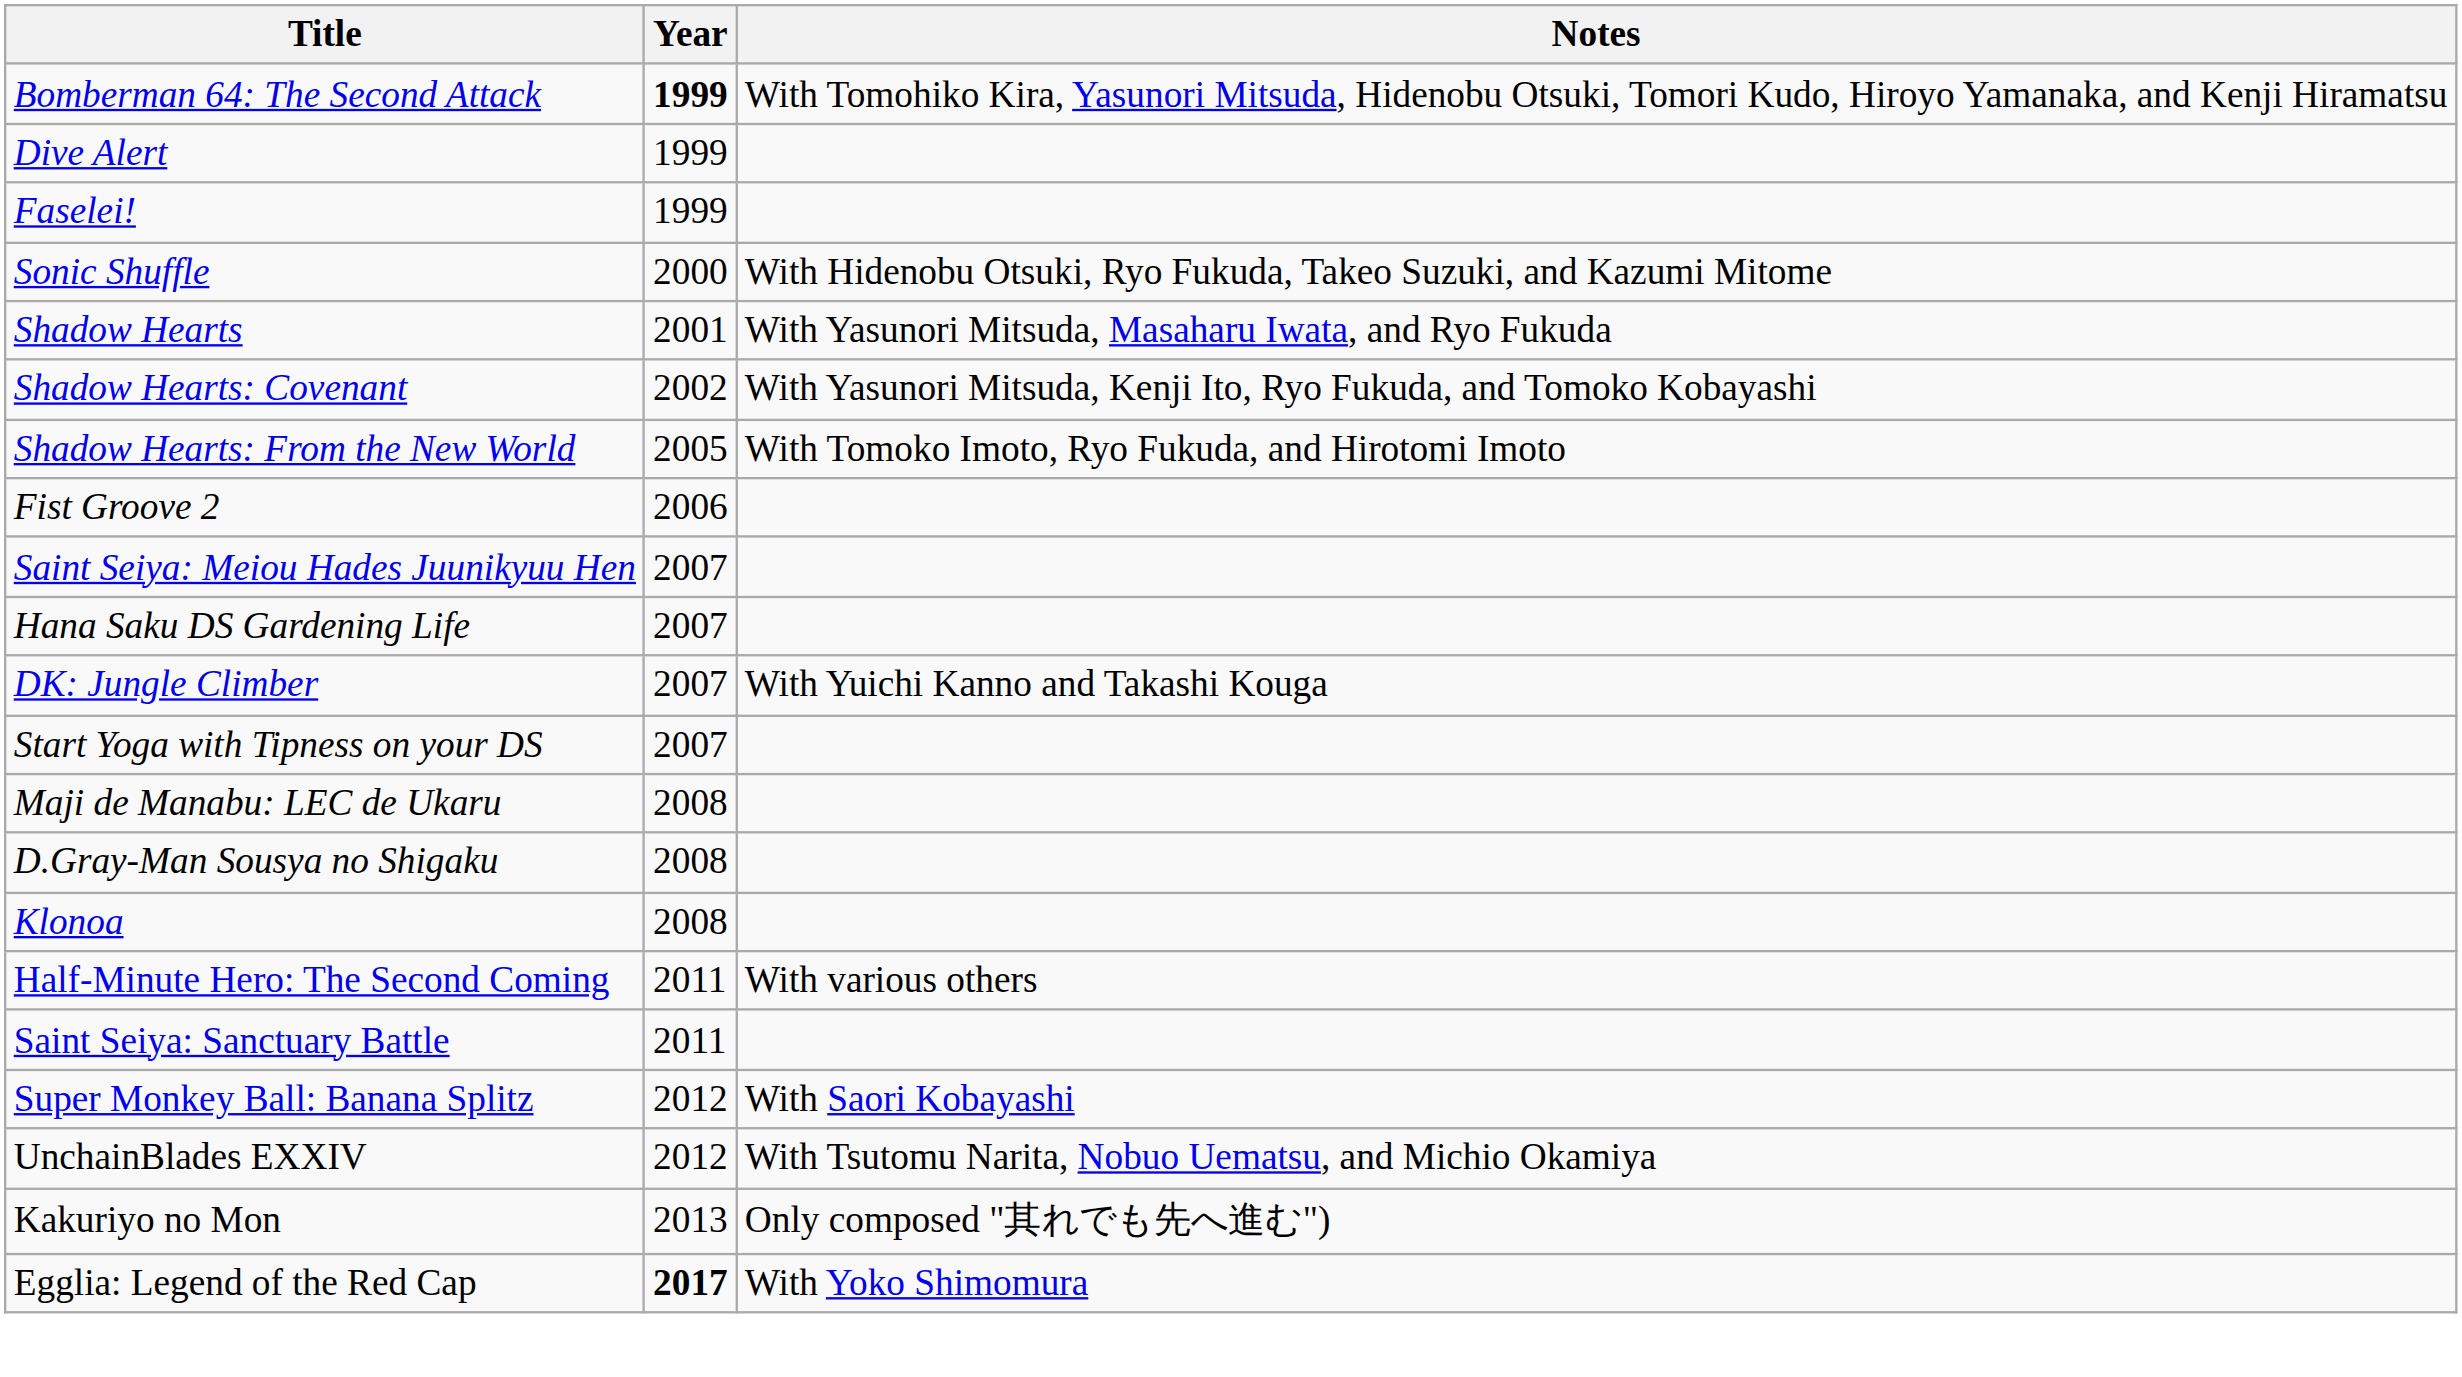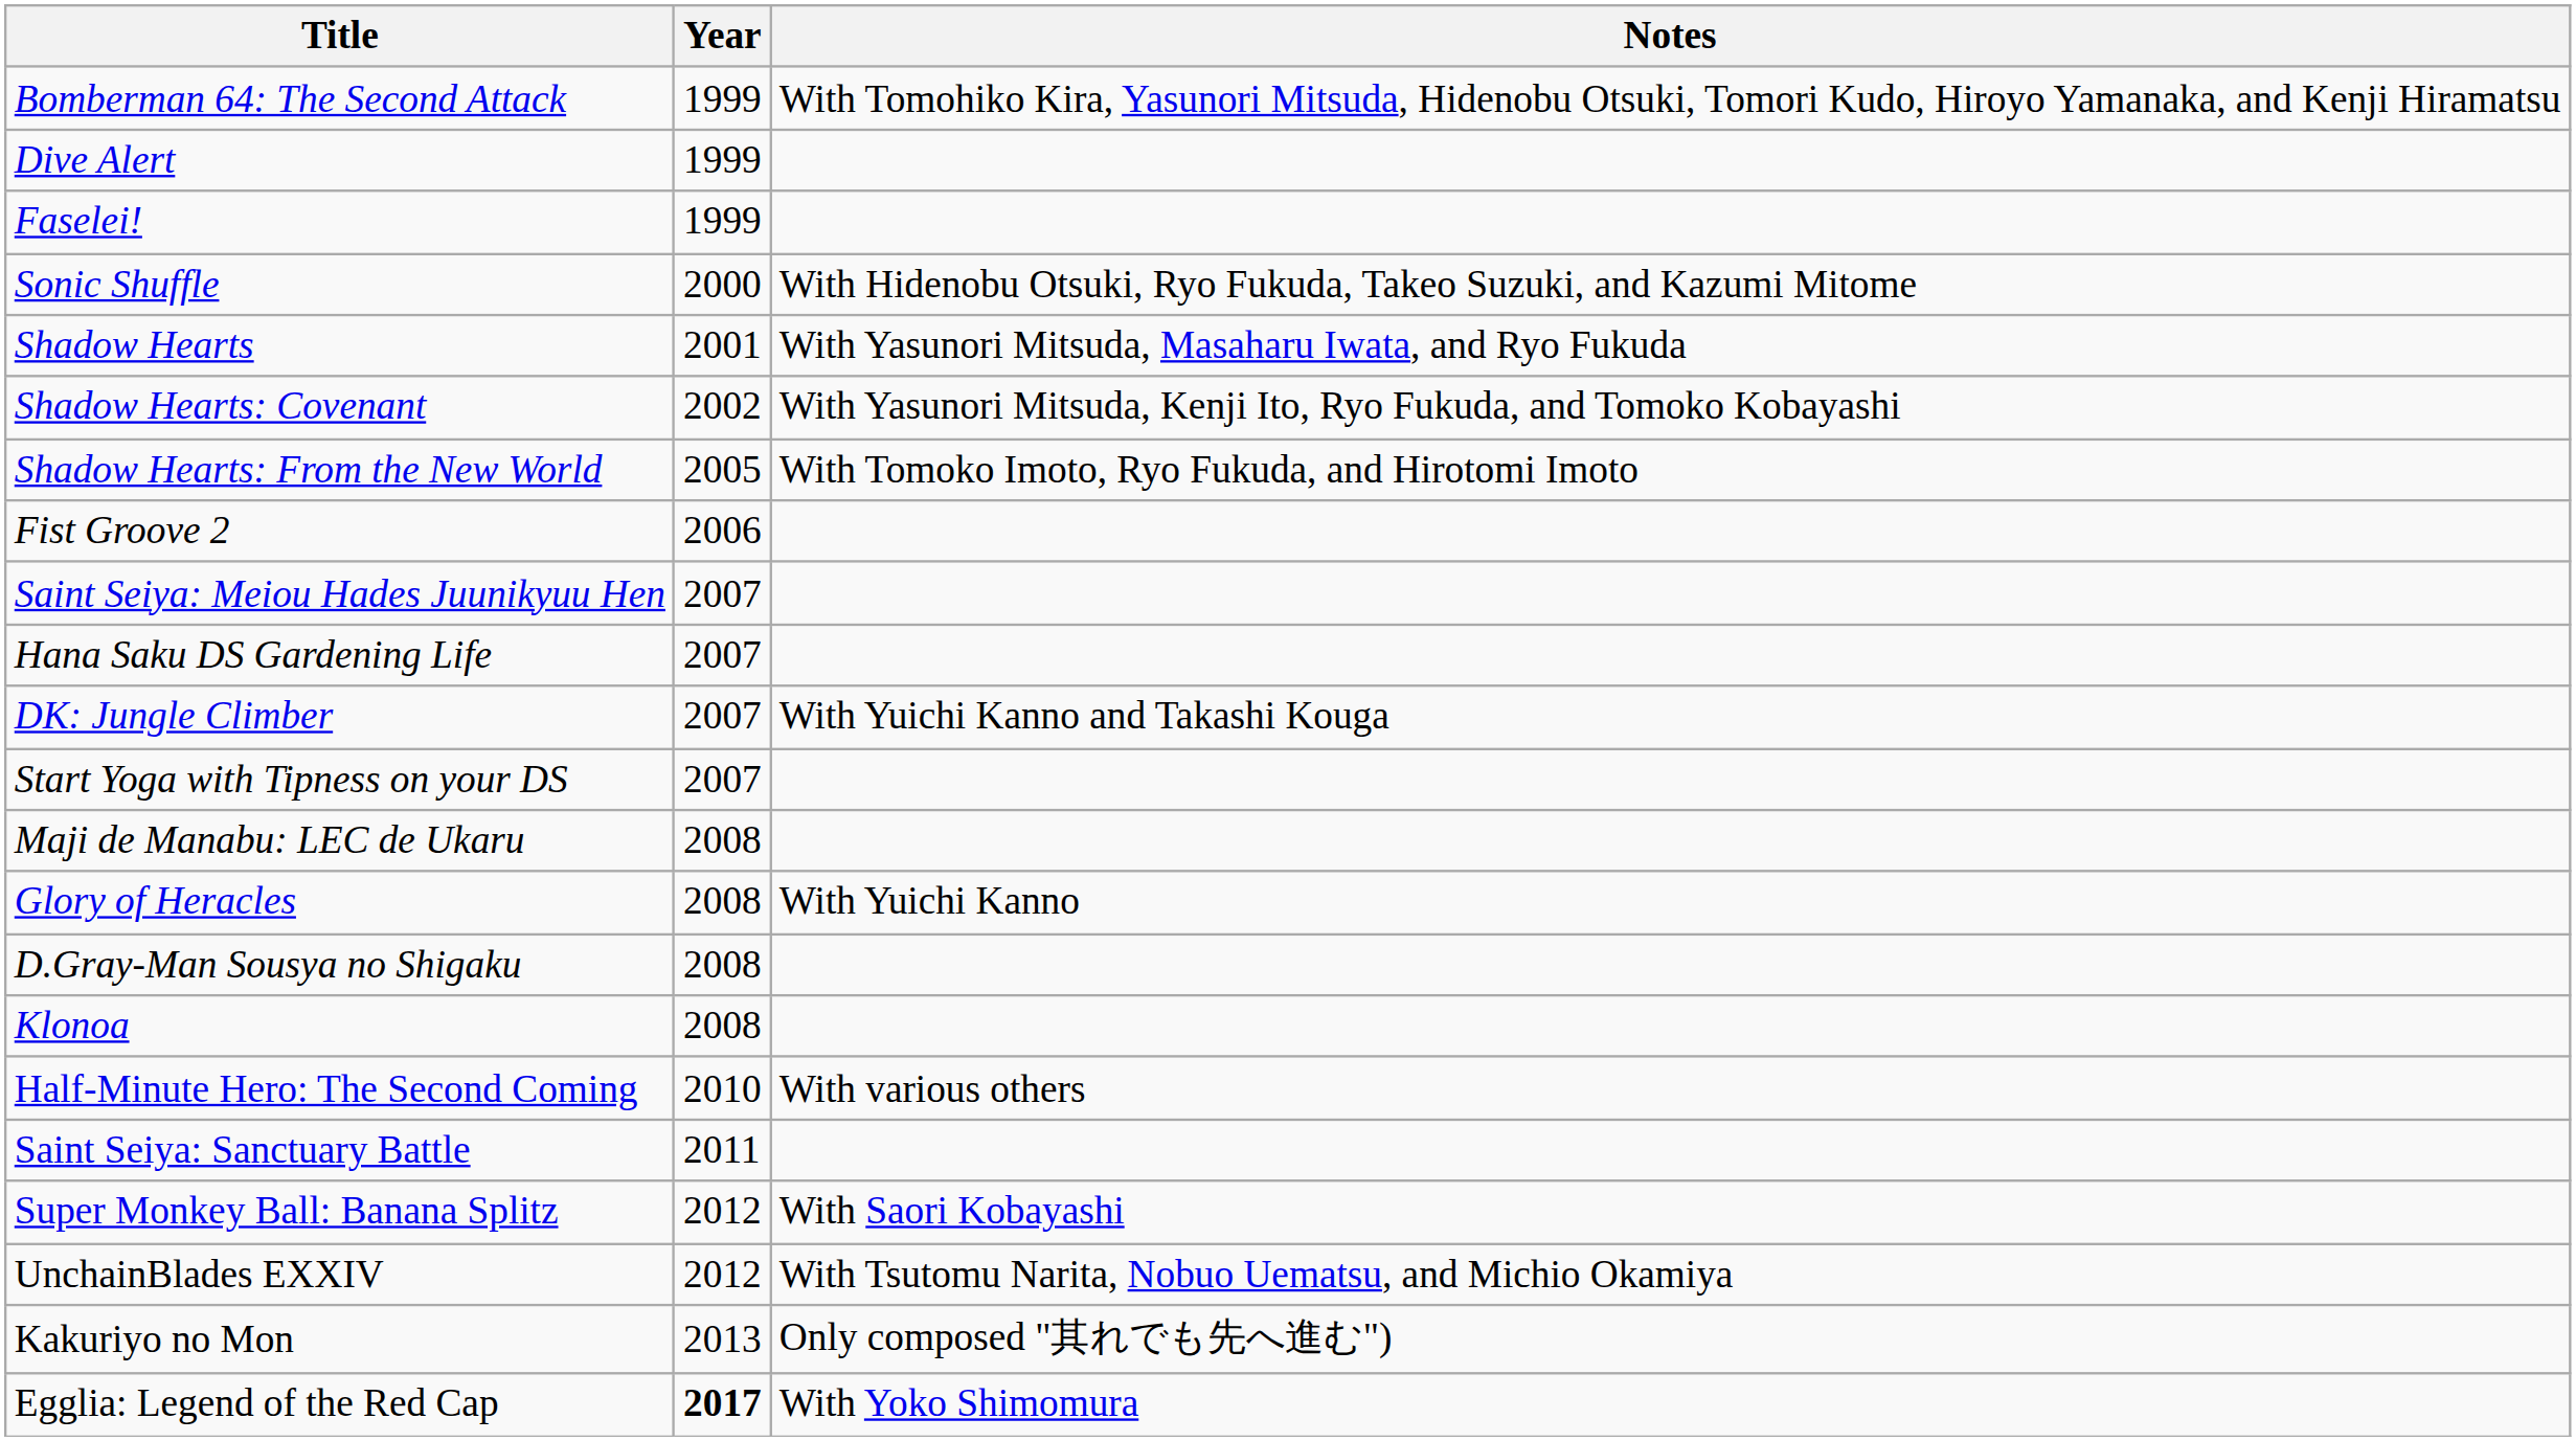 <table class="wikitable">
 <tr>
 <th>Title</th>
 <th>Year</th>
 <th>Notes</th>
 </tr>
 <tr>
 <td><em><a href='#'>Bomberman 64: The Second Attack</a></em></td>
-<td><strong>1999</strong></td>
+<td>1999</td>
 <td>With Tomohiko Kira, <a href='#'>Yasunori Mitsuda</a>, Hidenobu Otsuki, Tomori Kudo, Hiroyo Yamanaka, and Kenji Hiramatsu</td>
 </tr>
 <tr>
 <td><em><a href='#'>Dive Alert</a></em></td>
 <td>1999</td>
 <td></td>
 </tr>
 <tr>
 <td><em><a href='#'>Faselei!</a></em></td>
 <td>1999</td>
 <td></td>
 </tr>
 <tr>
 <td><em><a href='#'>Sonic Shuffle</a></em></td>
 <td>2000</td>
 <td>With Hidenobu Otsuki, Ryo Fukuda, Takeo Suzuki, and Kazumi Mitome</td>
 </tr>
 <tr>
 <td><em><a href='#'>Shadow Hearts</a></em></td>
 <td>2001</td>
 <td>With Yasunori Mitsuda, <a href='#'>Masaharu Iwata</a>, and Ryo Fukuda</td>
 </tr>
 <tr>
 <td><em><a href='#'>Shadow Hearts: Covenant</a></em></td>
 <td>2002</td>
 <td>With Yasunori Mitsuda, Kenji Ito, Ryo Fukuda, and Tomoko Kobayashi</td>
 </tr>
 <tr>
 <td><em><a href='#'>Shadow Hearts: From the New World</a></em></td>
 <td>2005</td>
 <td>With Tomoko Imoto, Ryo Fukuda, and Hirotomi Imoto</td>
 </tr>
 <tr>
 <td><em>Fist Groove 2</em></td>
 <td>2006</td>
 <td></td>
 </tr>
 <tr>
 <td><em><a href='#'>Saint Seiya: Meiou Hades Juunikyuu Hen</a></em></td>
 <td>2007</td>
 <td></td>
 </tr>
 <tr>
 <td><em>Hana Saku DS Gardening Life</em></td>
 <td>2007</td>
 <td></td>
 </tr>
 <tr>
 <td><em><a href='#'>DK: Jungle Climber</a></em></td>
 <td>2007</td>
 <td>With Yuichi Kanno and Takashi Kouga</td>
 </tr>
 <tr>
 <td><em>Start Yoga with Tipness on your DS</em></td>
 <td>2007</td>
 <td></td>
 </tr>
 <tr>
 <td><em>Maji de Manabu: LEC de Ukaru</em></td>
 <td>2008</td>
 <td></td>
 </tr>
 <tr>
+<td><em><a href='#'>Glory of Heracles</a></em></td>
+<td>2008</td>
+<td>With Yuichi Kanno</td>
+</tr>
+<tr>
 <td><em>D.Gray-Man Sousya no Shigaku</em></td>
 <td>2008</td>
 </tr>
 <tr>
 <td><em><a href='#'>Klonoa</a></td>
 <td>2008</td>
 <td></td>
 </tr>
 <tr>
 <td></em><a href='#'>Half-Minute Hero: The Second Coming</a><em></td>
-<td>2011</td>
+<td>2010</td>
 <td>With various others</td>
 </tr>
 <tr>
 <td></em><a href='#'>Saint Seiya: Sanctuary Battle</a><em></td>
 <td>2011</td>
 <td></td>
 </tr>
 <tr>
 <td></em><a href='#'>Super Monkey Ball: Banana Splitz</a><em></td>
 <td>2012</td>
 <td>With <a href='#'>Saori Kobayashi</a></td>
 </tr>
 <tr>
 <td></em>UnchainBlades EXXIV<em></td>
 <td>2012</td>
 <td>With Tsutomu Narita, <a href='#'>Nobuo Uematsu</a>, and Michio Okamiya</td>
 </tr>
 <tr>
 <td></em>Kakuriyo no Mon<em></td>
 <td>2013</td>
 <td>Only composed "其れでも先へ進む")</td>
 </tr>
 <tr>
 <td></em>Egglia: Legend of the Red Cap<em></td>
 <td><strong>2017</strong></td>
 <td>With <a href='#'>Yoko Shimomura</a></td>
 </tr>
 </table>
